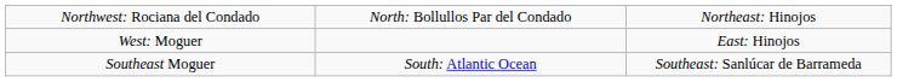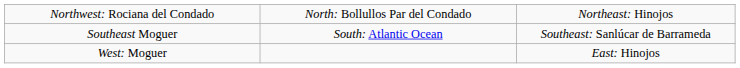 <table class="wikitable center" width ="60%" border = 2 align="left; float:left;">
 <tr ---->
 <td width ="35%" align="center"><em>Northwest:</em> Rociana del Condado</td>
 <td width ="30%" align="center"><em>North:</em> Bollullos Par del Condado</td>
 <td width ="35%" align="center"><em>Northeast:</em> Hinojos</td>
 </tr>
 <tr ---->
+<td width ="35%" align="center"><em>Southeast</em> Moguer</td>
+<td width ="30%" align="center"><em>South:</em> <a href='#'>Atlantic Ocean</a></td>
+<td width ="35%" align="center"><em>Southeast:</em> Sanlúcar de Barrameda</td>
+</tr>
+<tr ---->
 <td width ="10%" align="center"><em>West:</em> Moguer</td>
 <td width ="35%" align="center"></td>
 <td width ="30%" align="center"><em>East:</em> Hinojos</td>
 </tr>
-<tr ---->
-<td width ="35%" align="center"><em>Southeast</em> Moguer</td>
-<td width ="30%" align="center"><em>South:</em> <a href='#'>Atlantic Ocean</a></td>
-<td width ="35%" align="center"><em>Southeast:</em> Sanlúcar de Barrameda</td>
-</tr>
 </table>
